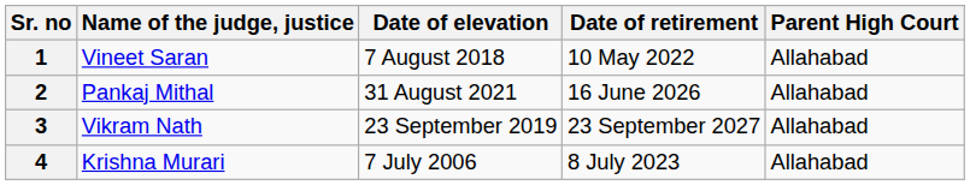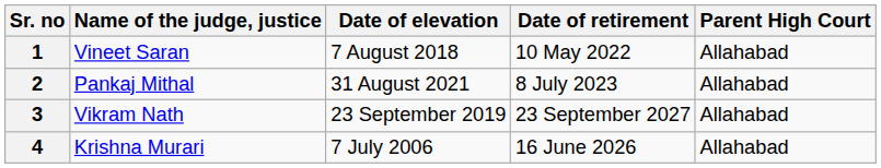 <table class="wikitable sortable">
 <tr>
 <th>Sr. no</th>
 <th>Name of the judge, justice</th>
 <th>Date of elevation</th>
 <th>Date of retirement</th>
 <th>Parent High Court</th>
 </tr>
 <tr>
 <th>1</th>
 <td><a href='#'>Vineet Saran</a></td>
 <td>7 August 2018</td>
 <td>10 May 2022</td>
 <td>Allahabad</td>
 </tr>
 <tr>
 <th>2</th>
 <td><a href='#'>Pankaj Mithal</a></td>
 <td>31 August 2021</td>
-<td>16 June 2026</td>
+<td>8 July 2023</td>
 <td>Allahabad</td>
 </tr>
 <tr>
 <th>3</th>
 <td><a href='#'>Vikram Nath</a></td>
 <td>23 September 2019</td>
 <td>23 September 2027</td>
 <td>Allahabad</td>
 </tr>
 <tr>
 <th>4</th>
 <td><a href='#'>Krishna Murari</a></td>
 <td>7 July 2006</td>
-<td>8 July 2023</td>
+<td>16 June 2026</td>
 <td>Allahabad</td>
 </tr>
 </table>
